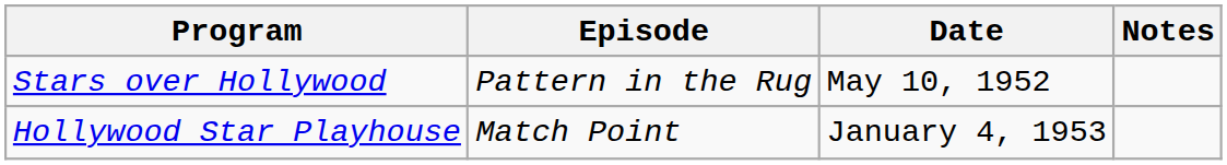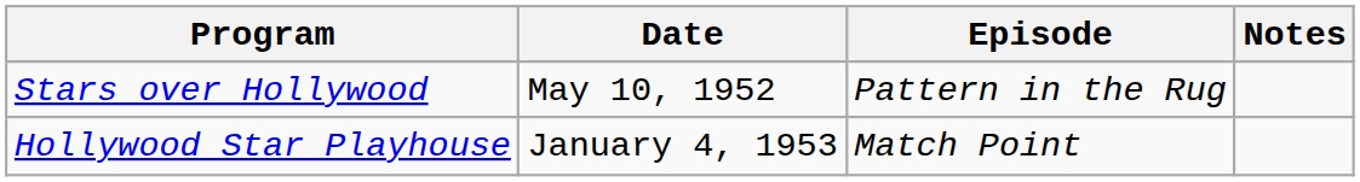 <table class="wikitable">
 <tr>
 <th>Program</th>
+<th>Date</th>
 <th>Episode</th>
-<th>Date</th>
 <th>Notes</th>
 </tr>
 <tr>
 <td><em><a href='#'>Stars over Hollywood</a></em></td>
+<td>May 10, 1952</td>
 <td><em>Pattern in the Rug</em></td>
-<td>May 10, 1952</td>
 <td></td>
 </tr>
 <tr>
 <td><em><a href='#'>Hollywood Star Playhouse</a></em></td>
+<td>January 4, 1953</td>
 <td><em>Match Point</em></td>
-<td>January 4, 1953</td>
 <td></td>
 </tr>
 </table>
